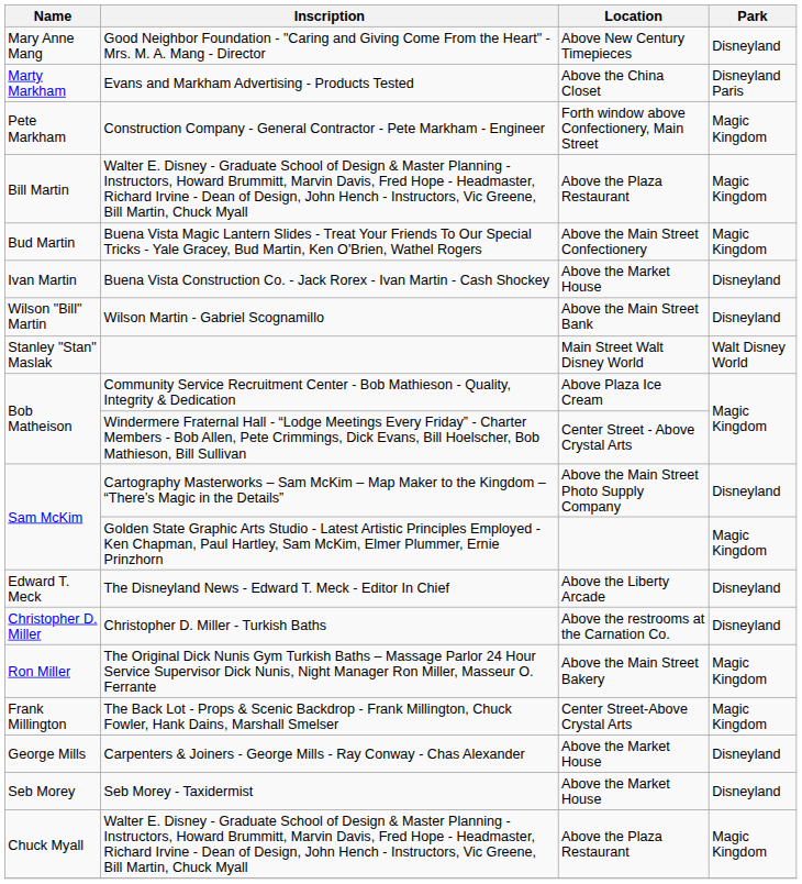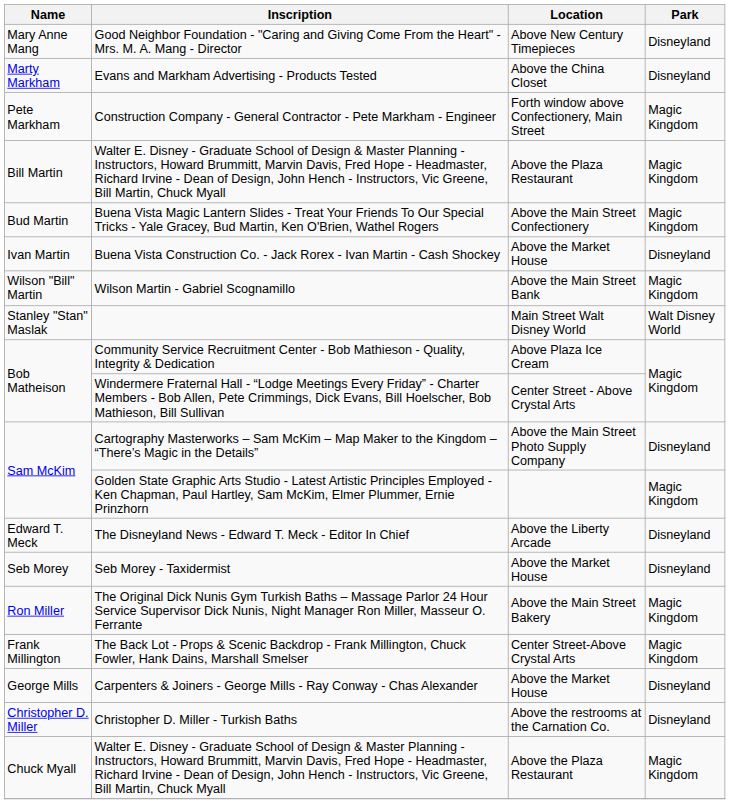 <table class="wikitable" style="font-size: 95%">
 <tr>
 <th>Name</th>
 <th>Inscription</th>
 <th>Location</th>
 <th>Park</th>
 </tr>
 <tr>
 <td>Mary Anne Mang</td>
 <td>Good Neighbor Foundation - "Caring and Giving Come From the Heart" - Mrs. M. A. Mang - Director</td>
 <td>Above New Century Timepieces</td>
 <td>Disneyland</td>
 </tr>
 <tr>
 <td><a href='#'>Marty Markham</a></td>
 <td>Evans and Markham Advertising - Products Tested</td>
 <td>Above the China Closet</td>
-<td>Disneyland Paris</td>
+<td>Disneyland</td>
 </tr>
 <tr>
 <td>Pete Markham</td>
 <td>Construction Company - General Contractor - Pete Markham - Engineer</td>
 <td>Forth window above Confectionery, Main Street</td>
 <td>Magic Kingdom</td>
 </tr>
 <tr>
 <td>Bill Martin</td>
 <td>Walter E. Disney - Graduate School of Design & Master Planning - Instructors, Howard Brummitt, Marvin Davis, Fred Hope - Headmaster, Richard Irvine - Dean of Design, John Hench - Instructors, Vic Greene, Bill Martin, Chuck Myall</td>
 <td>Above the Plaza Restaurant</td>
 <td>Magic Kingdom</td>
 </tr>
 <tr>
 <td>Bud Martin</td>
 <td>Buena Vista Magic Lantern Slides - Treat Your Friends To Our Special Tricks - Yale Gracey, Bud Martin, Ken O'Brien, Wathel Rogers</td>
 <td>Above the Main Street Confectionery</td>
 <td>Magic Kingdom</td>
 </tr>
 <tr>
 <td>Ivan Martin</td>
 <td>Buena Vista Construction Co. - Jack Rorex - Ivan Martin - Cash Shockey</td>
 <td>Above the Market House</td>
 <td>Disneyland</td>
 </tr>
 <tr>
 <td>Wilson "Bill" Martin</td>
 <td>Wilson Martin - Gabriel Scognamillo</td>
 <td>Above the Main Street Bank</td>
-<td>Disneyland</td>
+<td>Magic Kingdom</td>
 </tr>
 <tr>
 <td>Stanley "Stan" Maslak</td>
 <td></td>
 <td>Main Street Walt Disney World</td>
 <td>Walt Disney World</td>
 </tr>
 <tr>
 <td rowspan="2">Bob Matheison</td>
 <td>Community Service Recruitment Center - Bob Mathieson - Quality, Integrity & Dedication</td>
 <td>Above Plaza Ice Cream</td>
 <td rowspan="2">Magic Kingdom</td>
 </tr>
 <tr>
 <td>Windermere Fraternal Hall - “Lodge Meetings Every Friday” - Charter Members - Bob Allen, Pete Crimmings, Dick Evans, Bill Hoelscher, Bob Mathieson, Bill Sullivan</td>
 <td>Center Street - Above Crystal Arts</td>
 </tr>
 <tr>
 <td rowspan="2"><a href='#'>Sam McKim</a></td>
 <td>Cartography Masterworks – Sam McKim – Map Maker to the Kingdom – “There’s Magic in the Details”</td>
 <td>Above the Main Street Photo Supply Company</td>
 <td>Disneyland</td>
 </tr>
 <tr>
 <td>Golden State Graphic Arts Studio - Latest Artistic Principles Employed - Ken Chapman, Paul Hartley, Sam McKim, Elmer Plummer, Ernie Prinzhorn</td>
 <td></td>
 <td>Magic Kingdom</td>
 </tr>
 <tr>
 <td>Edward T. Meck</td>
 <td>The Disneyland News - Edward T. Meck - Editor In Chief</td>
 <td>Above the Liberty Arcade</td>
 <td>Disneyland</td>
 </tr>
 <tr>
-<td><a href='#'>Christopher D. Miller</a></td>
-<td>Christopher D. Miller - Turkish Baths</td>
-<td>Above the restrooms at the Carnation Co.</td>
+<td>Seb Morey</td>
+<td>Seb Morey - Taxidermist</td>
+<td>Above the Market House</td>
 <td>Disneyland</td>
 </tr>
 <tr>
 <td><a href='#'>Ron Miller</a></td>
 <td>The Original Dick Nunis Gym Turkish Baths – Massage Parlor 24 Hour Service Supervisor Dick Nunis, Night Manager Ron Miller, Masseur O. Ferrante</td>
 <td>Above the Main Street Bakery</td>
 <td>Magic Kingdom</td>
 </tr>
 <tr>
 <td>Frank Millington</td>
 <td>The Back Lot - Props & Scenic Backdrop - Frank Millington, Chuck Fowler, Hank Dains, Marshall Smelser</td>
 <td>Center Street-Above Crystal Arts</td>
 <td>Magic Kingdom</td>
 </tr>
 <tr>
 <td>George Mills</td>
 <td>Carpenters & Joiners - George Mills - Ray Conway - Chas Alexander</td>
 <td>Above the Market House</td>
 <td>Disneyland</td>
 </tr>
 <tr>
-<td>Seb Morey</td>
-<td>Seb Morey - Taxidermist</td>
-<td>Above the Market House</td>
+<td><a href='#'>Christopher D. Miller</a></td>
+<td>Christopher D. Miller - Turkish Baths</td>
+<td>Above the restrooms at the Carnation Co.</td>
 <td>Disneyland</td>
 </tr>
 <tr>
 <td>Chuck Myall</td>
 <td>Walter E. Disney - Graduate School of Design & Master Planning - Instructors, Howard Brummitt, Marvin Davis, Fred Hope - Headmaster, Richard Irvine - Dean of Design, John Hench - Instructors, Vic Greene, Bill Martin, Chuck Myall</td>
 <td>Above the Plaza Restaurant</td>
 <td>Magic Kingdom</td>
 </tr>
 <tr>
 </tr>
 </table>
